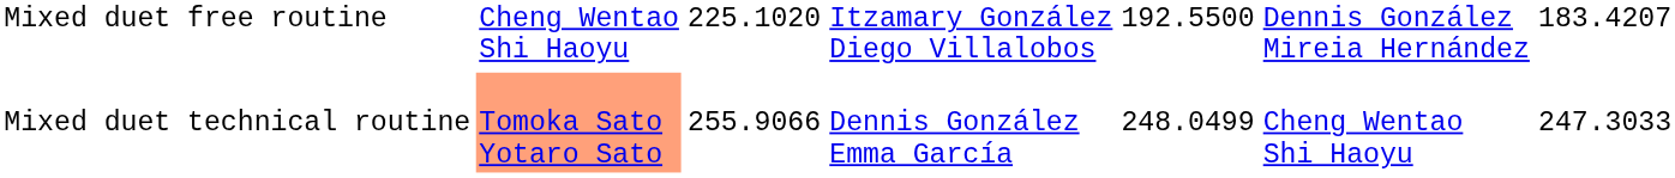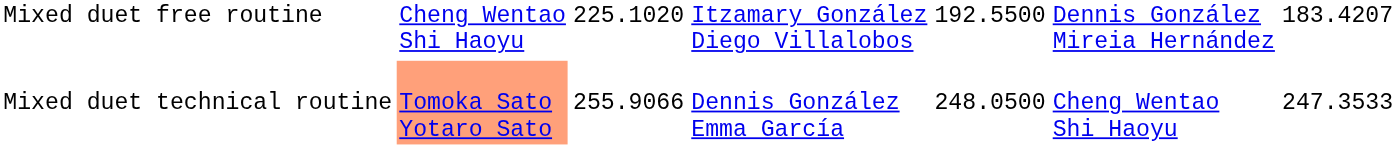 <table>
 <tr>
 <td>Mixed duet free routine<br></td>
 <td><br><a href='#'>Cheng Wentao</a><br><a href='#'>Shi Haoyu</a></td>
 <td>225.1020</td>
 <td><br><a href='#'>Itzamary González</a><br><a href='#'>Diego Villalobos</a></td>
 <td>192.5500</td>
 <td><br><a href='#'>Dennis González</a><br><a href='#'>Mireia Hernández</a></td>
 <td>183.4207</td>
 </tr>
 <tr>
 <td>Mixed duet technical routine<br></td>
 <td style="background: lightsalmon;"><br><a href='#'>Tomoka Sato</a><br><a href='#'>Yotaro Sato</a></td>
 <td>255.9066</td>
 <td><br><a href='#'>Dennis González</a><br><a href='#'>Emma García</a></td>
-<td>248.0499</td>
+<td>248.0500</td>
 <td><br><a href='#'>Cheng Wentao</a><br><a href='#'>Shi Haoyu</a></td>
-<td>247.3033</td>
+<td>247.3533</td>
 </tr>
 </table>
